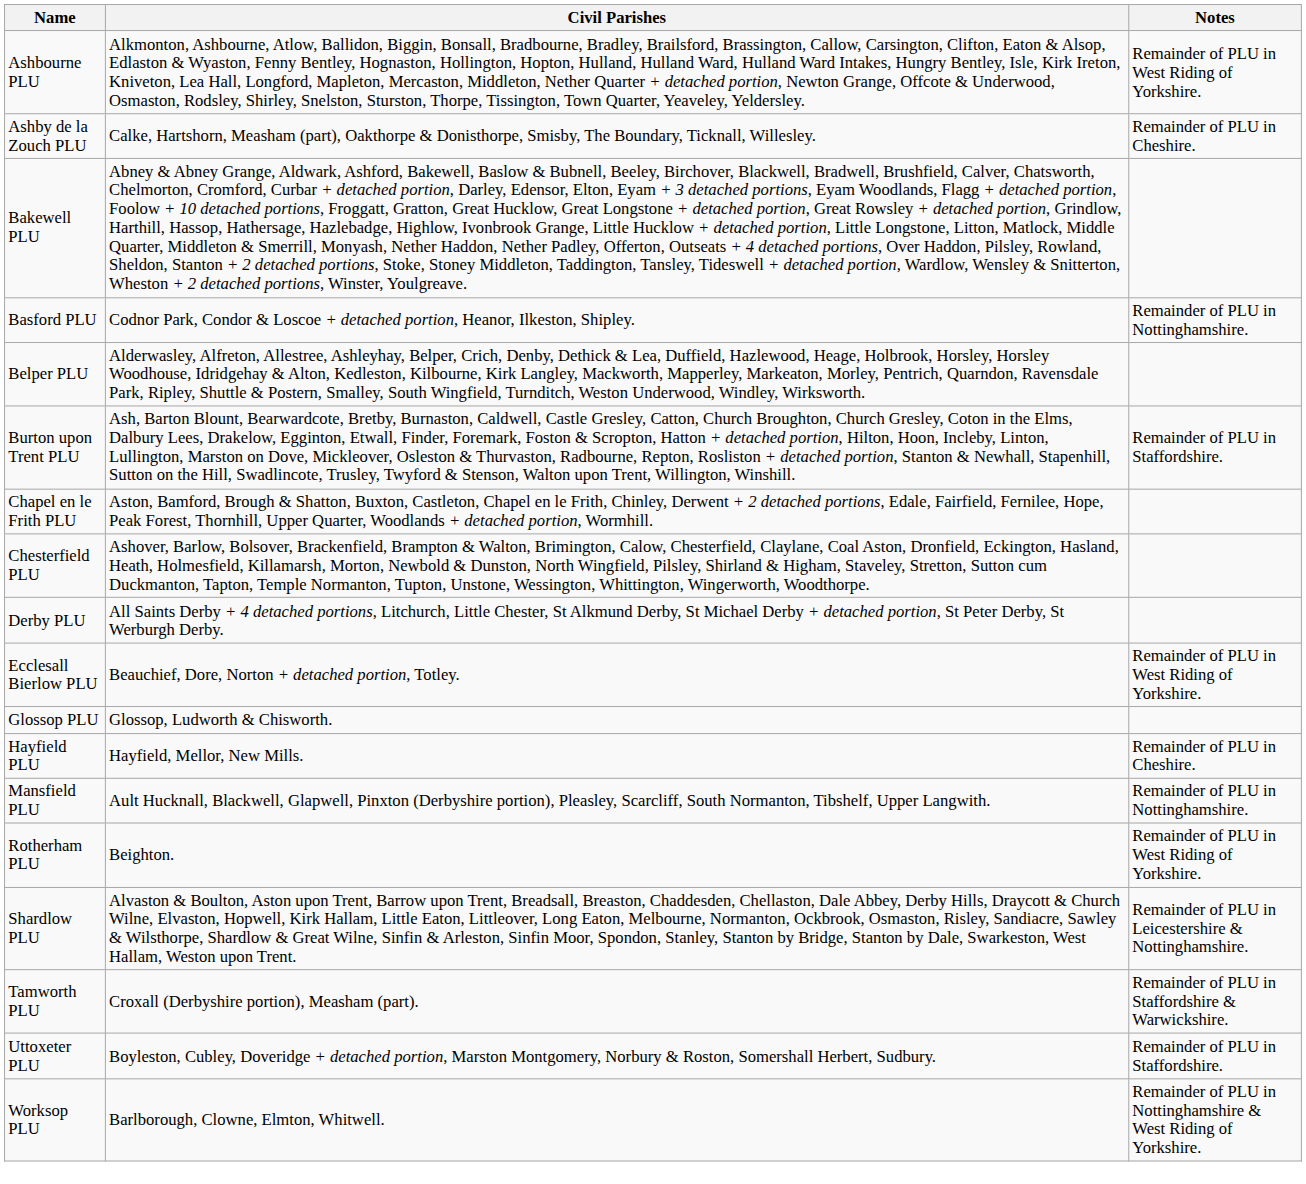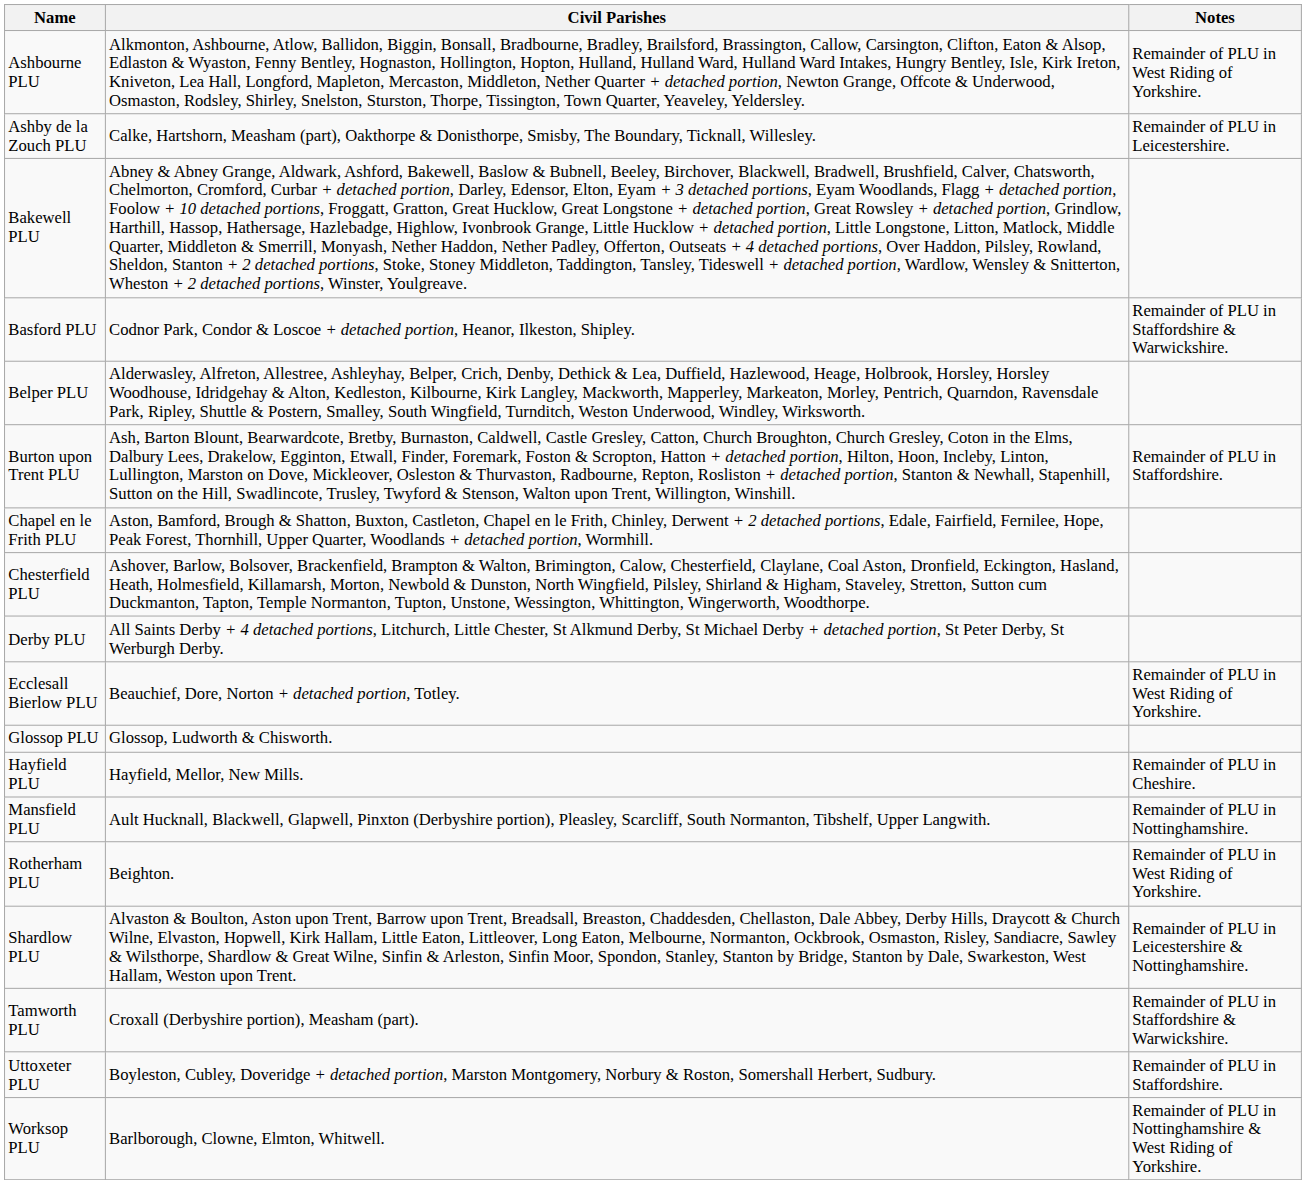 <table class="wikitable">
 <tr>
 <th>Name</th>
 <th>Civil Parishes</th>
 <th>Notes</th>
 </tr>
 <tr>
 <td>Ashbourne PLU</td>
 <td>Alkmonton, Ashbourne, Atlow, Ballidon, Biggin, Bonsall, Bradbourne, Bradley, Brailsford, Brassington, Callow, Carsington, Clifton, Eaton & Alsop, Edlaston & Wyaston, Fenny Bentley, Hognaston, Hollington, Hopton, Hulland, Hulland Ward, Hulland Ward Intakes, Hungry Bentley, Isle, Kirk Ireton, Kniveton, Lea Hall, Longford, Mapleton, Mercaston, Middleton, Nether Quarter <em>+ detached portion</em>, Newton Grange, Offcote & Underwood, Osmaston, Rodsley, Shirley, Snelston, Sturston, Thorpe, Tissington, Town Quarter, Yeaveley, Yeldersley.</td>
 <td>Remainder of PLU in West Riding of Yorkshire.</td>
 </tr>
 <tr>
 <td>Ashby de la Zouch PLU</td>
 <td>Calke, Hartshorn, Measham (part), Oakthorpe & Donisthorpe, Smisby, The Boundary, Ticknall, Willesley.</td>
-<td>Remainder of PLU in Cheshire.</td>
+<td>Remainder of PLU in Leicestershire.</td>
 </tr>
 <tr>
 <td>Bakewell PLU</td>
 <td>Abney & Abney Grange, Aldwark, Ashford, Bakewell, Baslow & Bubnell, Beeley, Birchover, Blackwell, Bradwell, Brushfield, Calver, Chatsworth, Chelmorton, Cromford, Curbar <em>+ detached portion</em>, Darley, Edensor, Elton, Eyam <em>+ 3 detached portions</em>, Eyam Woodlands, Flagg <em>+ detached portion</em>, Foolow <em>+ 10 detached portions</em>, Froggatt, Gratton, Great Hucklow, Great Longstone <em>+ detached portion</em>, Great Rowsley <em>+ detached portion</em>, Grindlow, Harthill, Hassop, Hathersage, Hazlebadge, Highlow, Ivonbrook Grange, Little Hucklow <em>+ detached portion</em>, Little Longstone, Litton, Matlock, Middle Quarter, Middleton & Smerrill, Monyash, Nether Haddon, Nether Padley, Offerton, Outseats <em>+ 4 detached portions</em>, Over Haddon, Pilsley, Rowland, Sheldon, Stanton <em>+ 2 detached portions</em>, Stoke, Stoney Middleton, Taddington, Tansley, Tideswell <em>+ detached portion</em>, Wardlow, Wensley & Snitterton, Wheston <em>+ 2 detached portions</em>, Winster, Youlgreave.</td>
 <td></td>
 </tr>
 <tr>
 <td>Basford PLU</td>
 <td>Codnor Park, Condor & Loscoe <em>+ detached portion</em>, Heanor, Ilkeston, Shipley.</td>
-<td>Remainder of PLU in Nottinghamshire.</td>
+<td>Remainder of PLU in Staffordshire & Warwickshire.</td>
 </tr>
 <tr>
 <td>Belper PLU</td>
 <td>Alderwasley, Alfreton, Allestree, Ashleyhay, Belper, Crich, Denby, Dethick & Lea, Duffield, Hazlewood, Heage, Holbrook, Horsley, Horsley Woodhouse, Idridgehay & Alton, Kedleston, Kilbourne, Kirk Langley, Mackworth, Mapperley, Markeaton, Morley, Pentrich, Quarndon, Ravensdale Park, Ripley, Shuttle & Postern, Smalley, South Wingfield, Turnditch, Weston Underwood, Windley, Wirksworth.</td>
 <td></td>
 </tr>
 <tr>
 <td>Burton upon Trent PLU</td>
 <td>Ash, Barton Blount, Bearwardcote, Bretby, Burnaston, Caldwell, Castle Gresley, Catton, Church Broughton, Church Gresley, Coton in the Elms, Dalbury Lees, Drakelow, Egginton, Etwall, Finder, Foremark, Foston & Scropton, Hatton <em>+ detached portion</em>, Hilton, Hoon, Incleby, Linton, Lullington, Marston on Dove, Mickleover, Osleston & Thurvaston, Radbourne, Repton, Rosliston <em>+ detached portion</em>, Stanton & Newhall, Stapenhill, Sutton on the Hill, Swadlincote, Trusley, Twyford & Stenson, Walton upon Trent, Willington, Winshill.</td>
 <td>Remainder of PLU in Staffordshire.</td>
 </tr>
 <tr>
 <td>Chapel en le Frith PLU</td>
 <td>Aston, Bamford, Brough & Shatton, Buxton, Castleton, Chapel en le Frith, Chinley, Derwent <em>+ 2 detached portions</em>, Edale, Fairfield, Fernilee, Hope, Peak Forest, Thornhill, Upper Quarter, Woodlands <em>+ detached portion</em>, Wormhill.</td>
 <td></td>
 </tr>
 <tr>
 <td>Chesterfield PLU</td>
 <td>Ashover, Barlow, Bolsover, Brackenfield, Brampton & Walton, Brimington, Calow, Chesterfield, Claylane, Coal Aston, Dronfield, Eckington, Hasland, Heath, Holmesfield, Killamarsh, Morton, Newbold & Dunston, North Wingfield, Pilsley, Shirland & Higham, Staveley, Stretton, Sutton cum Duckmanton, Tapton, Temple Normanton, Tupton, Unstone, Wessington, Whittington, Wingerworth, Woodthorpe.</td>
 <td></td>
 </tr>
 <tr>
 <td>Derby PLU</td>
 <td>All Saints Derby <em>+ 4 detached portions</em>, Litchurch, Little Chester, St Alkmund Derby, St Michael Derby <em>+ detached portion</em>, St Peter Derby, St Werburgh Derby.</td>
 <td></td>
 </tr>
 <tr>
 <td>Ecclesall Bierlow PLU</td>
 <td>Beauchief, Dore, Norton <em>+ detached portion</em>, Totley.</td>
 <td>Remainder of PLU in West Riding of Yorkshire.</td>
 </tr>
 <tr>
 <td>Glossop PLU</td>
 <td>Glossop, Ludworth & Chisworth.</td>
 <td></td>
 </tr>
 <tr>
 <td>Hayfield PLU</td>
 <td>Hayfield, Mellor, New Mills.</td>
 <td>Remainder of PLU in Cheshire.</td>
 </tr>
 <tr>
 <td>Mansfield PLU</td>
 <td>Ault Hucknall, Blackwell, Glapwell, Pinxton (Derbyshire portion), Pleasley, Scarcliff, South Normanton, Tibshelf, Upper Langwith.</td>
 <td>Remainder of PLU in Nottinghamshire.</td>
 </tr>
 <tr>
 <td>Rotherham PLU</td>
 <td>Beighton.</td>
 <td>Remainder of PLU in West Riding of Yorkshire.</td>
 </tr>
 <tr>
 <td>Shardlow PLU</td>
 <td>Alvaston & Boulton, Aston upon Trent, Barrow upon Trent, Breadsall, Breaston, Chaddesden, Chellaston, Dale Abbey, Derby Hills, Draycott & Church Wilne, Elvaston, Hopwell, Kirk Hallam, Little Eaton, Littleover, Long Eaton, Melbourne, Normanton, Ockbrook, Osmaston, Risley, Sandiacre, Sawley & Wilsthorpe, Shardlow & Great Wilne, Sinfin & Arleston, Sinfin Moor, Spondon, Stanley, Stanton by Bridge, Stanton by Dale, Swarkeston, West Hallam, Weston upon Trent.</td>
 <td>Remainder of PLU in Leicestershire & Nottinghamshire.</td>
 </tr>
 <tr>
 <td>Tamworth PLU</td>
 <td>Croxall (Derbyshire portion), Measham (part).</td>
 <td>Remainder of PLU in Staffordshire & Warwickshire.</td>
 </tr>
 <tr>
 <td>Uttoxeter PLU</td>
 <td>Boyleston, Cubley, Doveridge <em>+ detached portion</em>, Marston Montgomery, Norbury & Roston, Somershall Herbert, Sudbury.</td>
 <td>Remainder of PLU in Staffordshire.</td>
 </tr>
 <tr>
 <td>Worksop PLU</td>
 <td>Barlborough, Clowne, Elmton, Whitwell.</td>
 <td>Remainder of PLU in Nottinghamshire & West Riding of Yorkshire.</td>
 </tr>
 </table>
